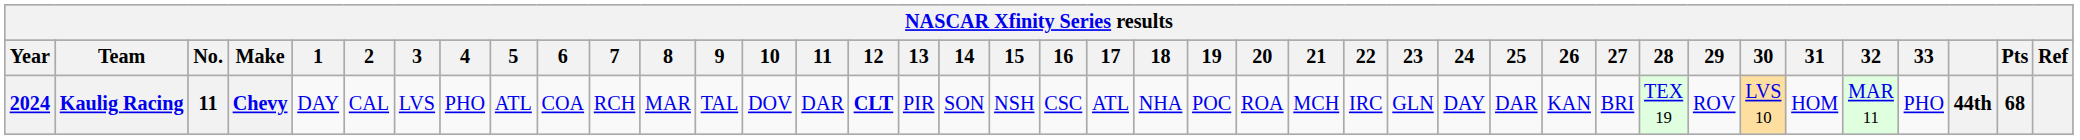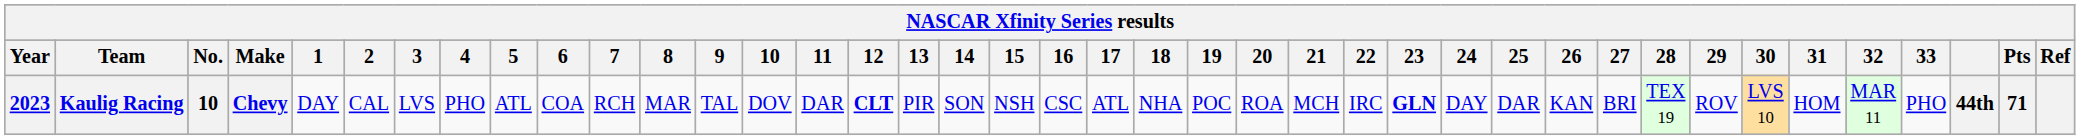 <table class="wikitable" style="text-align:center; font-size:75%">
 <tr>
 <th colspan=40><a href='#'>NASCAR Xfinity Series</a> results</th>
 </tr>
 <tr>
 <th>Year</th>
 <th>Team</th>
 <th>No.</th>
 <th>Make</th>
 <th>1</th>
 <th>2</th>
 <th>3</th>
 <th>4</th>
 <th>5</th>
 <th>6</th>
 <th>7</th>
 <th>8</th>
 <th>9</th>
 <th>10</th>
 <th>11</th>
 <th>12</th>
 <th>13</th>
 <th>14</th>
 <th>15</th>
 <th>16</th>
 <th>17</th>
 <th>18</th>
 <th>19</th>
 <th>20</th>
 <th>21</th>
 <th>22</th>
 <th>23</th>
 <th>24</th>
 <th>25</th>
 <th>26</th>
 <th>27</th>
 <th>28</th>
 <th>29</th>
 <th>30</th>
 <th>31</th>
 <th>32</th>
 <th>33</th>
 <th></th>
 <th>Pts</th>
 <th>Ref</th>
 </tr>
 <tr>
-<th><a href='#'>2024</a></th>
+<th><a href='#'>2023</a></th>
 <th><a href='#'>Kaulig Racing</a></th>
-<th>11</th>
+<th>10</th>
 <th><a href='#'>Chevy</a></th>
 <td><a href='#'>DAY</a></td>
 <td><a href='#'>CAL</a></td>
 <td><a href='#'>LVS</a></td>
 <td><a href='#'>PHO</a></td>
 <td><a href='#'>ATL</a></td>
 <td><a href='#'>COA</a></td>
 <td><a href='#'>RCH</a></td>
 <td><a href='#'>MAR</a></td>
 <td><a href='#'>TAL</a></td>
 <td><a href='#'>DOV</a></td>
 <td><a href='#'>DAR</a></td>
 <td><strong><a href='#'>CLT</a></strong></td>
 <td><a href='#'>PIR</a></td>
 <td><a href='#'>SON</a></td>
 <td><a href='#'>NSH</a></td>
 <td><a href='#'>CSC</a></td>
 <td><a href='#'>ATL</a></td>
 <td><a href='#'>NHA</a></td>
 <td><a href='#'>POC</a></td>
 <td><a href='#'>ROA</a></td>
 <td><a href='#'>MCH</a></td>
 <td><a href='#'>IRC</a></td>
-<td><a href='#'>GLN</a></td>
+<td><strong><a href='#'>GLN</a></strong></td>
 <td><a href='#'>DAY</a></td>
 <td><a href='#'>DAR</a></td>
 <td><a href='#'>KAN</a></td>
 <td><a href='#'>BRI</a></td>
 <td style="background:#DFFFDF;"><a href='#'>TEX</a><br><small>19</small></td>
 <td><a href='#'>ROV</a></td>
 <td style="background:#FFDF9F;"><a href='#'>LVS</a><br><small>10</small></td>
 <td><a href='#'>HOM</a></td>
 <td style="background:#DFFFDF;"><a href='#'>MAR</a><br><small>11</small></td>
 <td><a href='#'>PHO</a></td>
 <th>44th</th>
-<th>68</th>
+<th>71</th>
 <th></th>
 </tr>
 </table>
